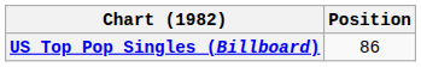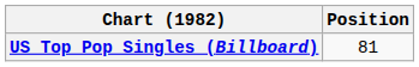 <table class="wikitable plainrowheaders" style="text-align:center">
 <tr>
 <th scope="col">Chart (1982)</th>
 <th scope="col">Position</th>
 </tr>
 <tr>
 <th scope="row"><a href='#'>US Top Pop Singles (<em>Billboard</em>)</a></th>
-<td>86</td>
+<td>81</td>
 </tr>
 </table>
